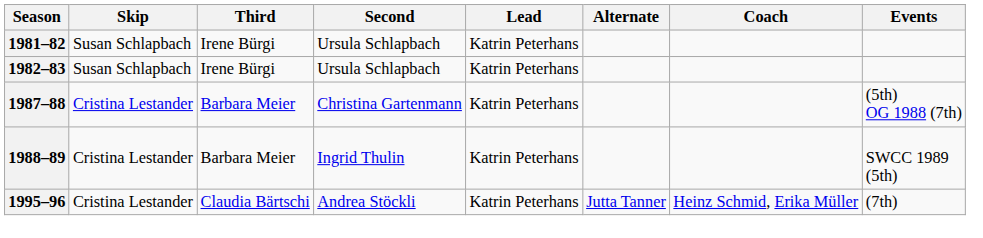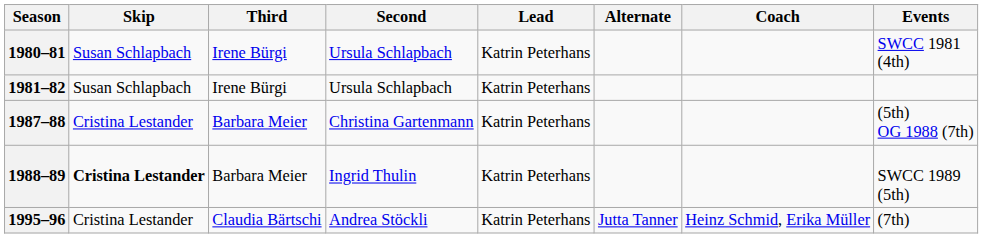 <table class="wikitable">
 <tr>
 <th scope="col">Season</th>
 <th scope="col">Skip</th>
 <th scope="col">Third</th>
 <th scope="col">Second</th>
 <th scope="col">Lead</th>
 <th scope="col">Alternate</th>
 <th scope="col">Coach</th>
 <th scope="col">Events</th>
 </tr>
 <tr>
-<th scope="row">1981–82</th>
-<td>Susan Schlapbach</td>
-<td>Irene Bürgi</td>
-<td>Ursula Schlapbach</td>
+<th scope="row">1980–81</th>
+<td><a href='#'>Susan Schlapbach</a></td>
+<td><a href='#'>Irene Bürgi</a></td>
+<td><a href='#'>Ursula Schlapbach</a></td>
 <td>Katrin Peterhans</td>
 <td></td>
 <td></td>
-<td> </td>
+<td><a href='#'>SWCC</a> 1981 <br> (4th)</td>
 </tr>
 <tr>
-<th scope="row">1982–83</th>
+<th scope="row">1981–82</th>
 <td>Susan Schlapbach</td>
 <td>Irene Bürgi</td>
 <td>Ursula Schlapbach</td>
 <td>Katrin Peterhans</td>
 <td></td>
 <td></td>
 <td> </td>
 </tr>
 <tr>
 <th scope="row">1987–88</th>
 <td><a href='#'>Cristina Lestander</a></td>
 <td><a href='#'>Barbara Meier</a></td>
 <td><a href='#'>Christina Gartenmann</a></td>
 <td>Katrin Peterhans</td>
 <td></td>
 <td></td>
 <td> (5th)<br><a href='#'>OG 1988</a> (7th)</td>
 </tr>
 <tr>
 <th scope="row">1988–89</th>
-<td>Cristina Lestander</td>
+<td><strong>Cristina Lestander</strong></td>
 <td>Barbara Meier</td>
 <td><a href='#'>Ingrid Thulin</a></td>
 <td>Katrin Peterhans</td>
 <td></td>
 <td></td>
 <td> <br>SWCC 1989 <br> (5th)</td>
 </tr>
 <tr>
 <th scope="row">1995–96</th>
 <td>Cristina Lestander</td>
 <td><a href='#'>Claudia Bärtschi</a></td>
 <td><a href='#'>Andrea Stöckli</a></td>
 <td>Katrin Peterhans</td>
 <td><a href='#'>Jutta Tanner</a></td>
 <td><a href='#'>Heinz Schmid</a>, <a href='#'>Erika Müller</a></td>
 <td> (7th)</td>
 </tr>
 </table>
